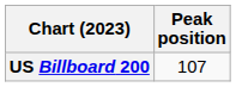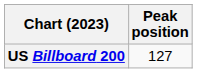 <table class="wikitable plainrowheaders" style="text-align:center">
 <tr>
 <th scope="col">Chart (2023)</th>
 <th scope="col">Peak<br>position</th>
 </tr>
 <tr>
 <th scope="row">US <a href='#'><em>Billboard</em> 200</a></th>
-<td>107</td>
+<td>127</td>
 </tr>
 </table>
